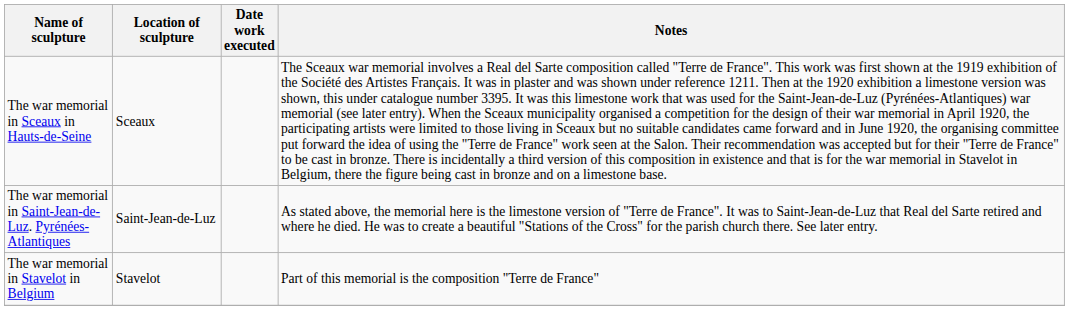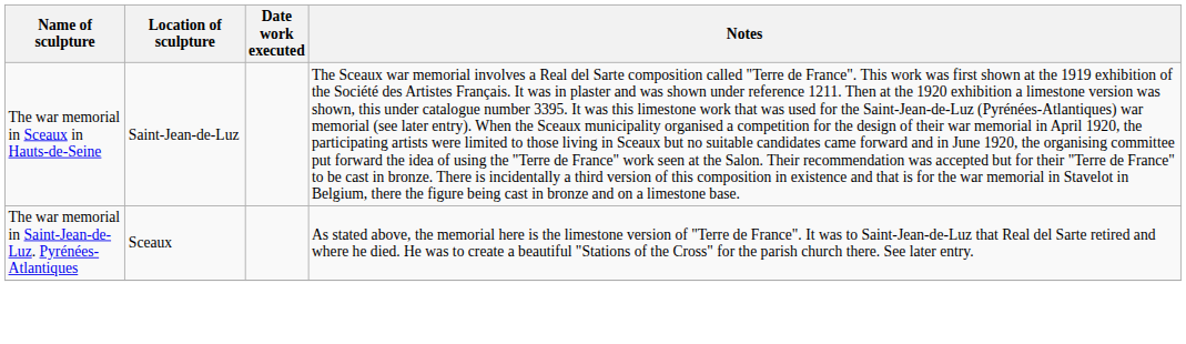 <table class="wikitable sortable plainrowheaders">
 <tr>
 <th style="width:120px">Name of sculpture</th>
 <th style="width:120px">Location of sculpture</th>
 <th style="width:50px">Date work executed</th>
 <th class="unsortable">Notes</th>
 </tr>
 <tr>
 <td>The war memorial in <a href='#'>Sceaux</a> in <a href='#'>Hauts-de-Seine</a></td>
-<td>Sceaux</td>
+<td>Saint-Jean-de-Luz</td>
 <td align="center"></td>
 <td>The Sceaux war memorial involves a Real del Sarte composition called "Terre de France". This work was first shown at the 1919 exhibition of the Société des Artistes Français. It was in plaster and was shown under reference 1211. Then at the 1920 exhibition a limestone version was shown, this under catalogue number 3395.  It was this limestone work that was used for the Saint-Jean-de-Luz (Pyrénées-Atlantiques) war memorial (see later entry). When the Sceaux municipality organised a competition for the design of their war memorial in April 1920, the participating artists were limited to those living in Sceaux but no suitable candidates came forward and in June 1920, the organising committee put forward the idea of using the "Terre de France" work seen at the Salon.  Their recommendation was accepted but for their "Terre de France" to be cast in bronze. There is incidentally a third version of this composition in existence and that is for the war memorial in Stavelot in Belgium, there the figure being cast in bronze and on a limestone base.</td>
 </tr>
 <tr>
 <td>The war memorial in <a href='#'>Saint-Jean-de-Luz</a>.  <a href='#'>Pyrénées-Atlantiques</a></td>
-<td>Saint-Jean-de-Luz</td>
+<td>Sceaux</td>
 <td align="center"></td>
 <td>As stated above, the memorial here is the limestone version of "Terre de France".  It was to Saint-Jean-de-Luz that Real del Sarte retired and where he died.  He was to create a beautiful "Stations of the Cross" for the parish church there. See later entry.</td>
 </tr>
 <tr>
-<td>The war memorial in <a href='#'>Stavelot</a> in <a href='#'>Belgium</a></td>
-<td>Stavelot</td>
-<td align="center"></td>
-<td>Part of this memorial is the composition "Terre de France"</td>
-</tr>
-<tr>
 </tr>
 </table>
